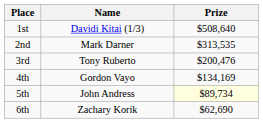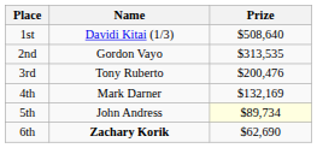 <table class="wikitable">
 <tr>
 <th width="50">Place</th>
 <th width="200">Name</th>
 <th width="125">Prize</th>
 </tr>
 <tr>
 <td align = "center">1st</td>
 <td align = "center"><a href='#'>Davidi Kitai</a> (1/3)</td>
 <td align = "center">$508,640</td>
 </tr>
 <tr>
 <td align = "center">2nd</td>
-<td align = "center">Mark Darner</td>
+<td align = "center">Gordon Vayo</td>
 <td align = "center">$313,535</td>
 </tr>
 <tr>
 <td align = "center">3rd</td>
 <td align = "center">Tony Ruberto</td>
 <td align = "center">$200,476</td>
 </tr>
 <tr>
 <td align = "center">4th</td>
-<td align = "center">Gordon Vayo</td>
-<td align = "center">$134,169</td>
+<td align = "center">Mark Darner</td>
+<td align = "center">$132,169</td>
 </tr>
 <tr>
 <td align = "center">5th</td>
 <td align = "center">John Andress</td>
 <td align = "center" style="background: lightyellow;">$89,734</td>
 </tr>
 <tr>
 <td align = "center">6th</td>
-<td align = "center">Zachary Korik</td>
+<td align = "center"><strong>Zachary Korik</strong></td>
 <td align = "center">$62,690</td>
 </tr>
 </table>
